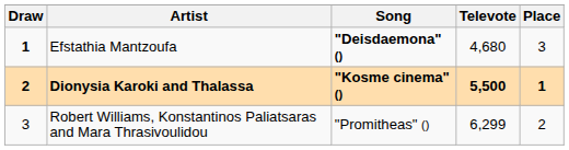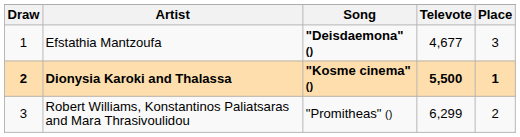 <table class="sortable wikitable" style="margin: 1em auto 1em auto; text-align:center">
 <tr>
 </tr>
 <tr>
 <th>Draw</th>
 <th>Artist</th>
 <th>Song</th>
 <th>Televote</th>
 <th>Place</th>
 </tr>
 <tr>
-<td><strong>1</strong></td>
+<td>1</td>
 <td align="left">Efstathia Mantzoufa</td>
 <td align="left"><strong>"Deisdaemona" <small>()</small></strong></td>
-<td>4,680</td>
+<td>4,677</td>
 <td>3</td>
 </tr>
 <tr style="font-weight:bold;background:navajowhite;">
 <td>2</td>
 <td align="left">Dionysia Karoki and Thalassa</td>
 <td align="left">"Kosme cinema" <small>()</small></td>
 <td>5,500</td>
 <td>1</td>
 </tr>
 <tr>
 <td>3</td>
 <td align="left">Robert Williams, Konstantinos Paliatsaras and Mara Thrasivoulidou</td>
 <td align="left">"Promitheas" <small>()</small></td>
 <td>6,299</td>
 <td>2</td>
 </tr>
 </table>
